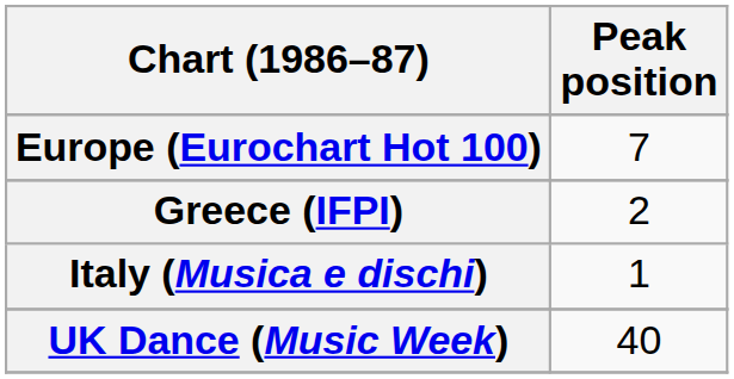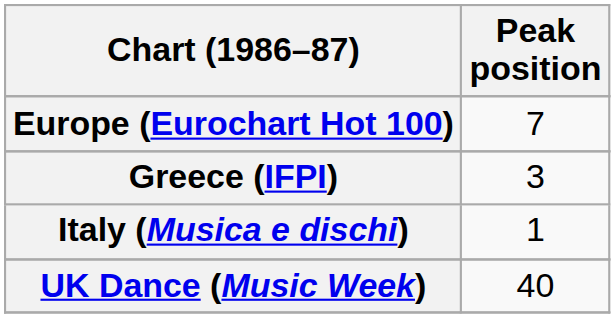 <table class="wikitable plainrowheaders sortable">
 <tr>
 <th scope="col">Chart (1986–87)</th>
 <th scope="col">Peak<br>position</th>
 </tr>
 <tr>
 </tr>
 <tr>
 </tr>
 <tr>
 <th scope="row">Europe (<a href='#'>Eurochart Hot 100</a>)</th>
 <td align="center">7</td>
 </tr>
 <tr>
 </tr>
 <tr>
 <th scope="row">Greece (<a href='#'>IFPI</a>)</th>
-<td align="center">2</td>
+<td align="center">3</td>
 </tr>
 <tr>
 <th scope="row">Italy (<em><a href='#'>Musica e dischi</a></em>)</th>
 <td align="center">1</td>
 </tr>
 <tr>
 </tr>
 <tr>
 </tr>
 <tr>
 </tr>
 <tr>
 </tr>
 <tr>
 <th scope="row"><a href='#'>UK Dance</a> (<em><a href='#'>Music Week</a></em>)</th>
 <td align="center">40</td>
 </tr>
 <tr>
 </tr>
 </table>
